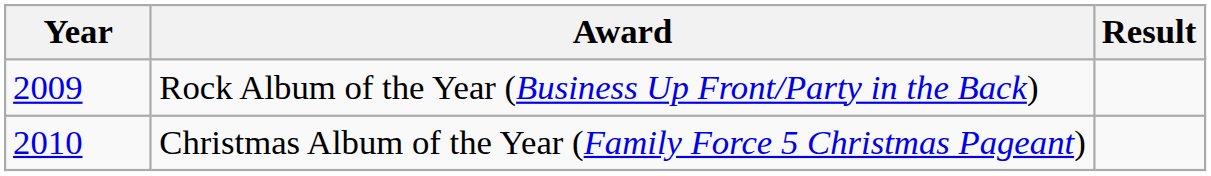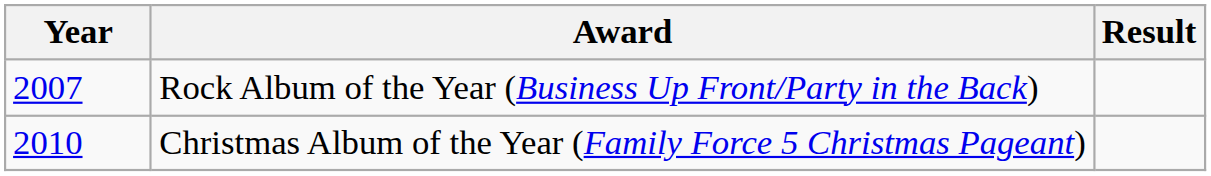 <table class="wikitable">
 <tr>
 <th style="width:60px;">Year</th>
 <th>Award</th>
 <th>Result</th>
 </tr>
 <tr>
-<td><a href='#'>2009</a></td>
+<td><a href='#'>2007</a></td>
 <td>Rock Album of the Year (<em><a href='#'>Business Up Front/Party in the Back</a></em>)</td>
 <td></td>
 </tr>
 <tr>
 <td><a href='#'>2010</a></td>
 <td>Christmas Album of the Year (<em><a href='#'>Family Force 5 Christmas Pageant</a></em>)</td>
 <td></td>
 </tr>
 </table>
